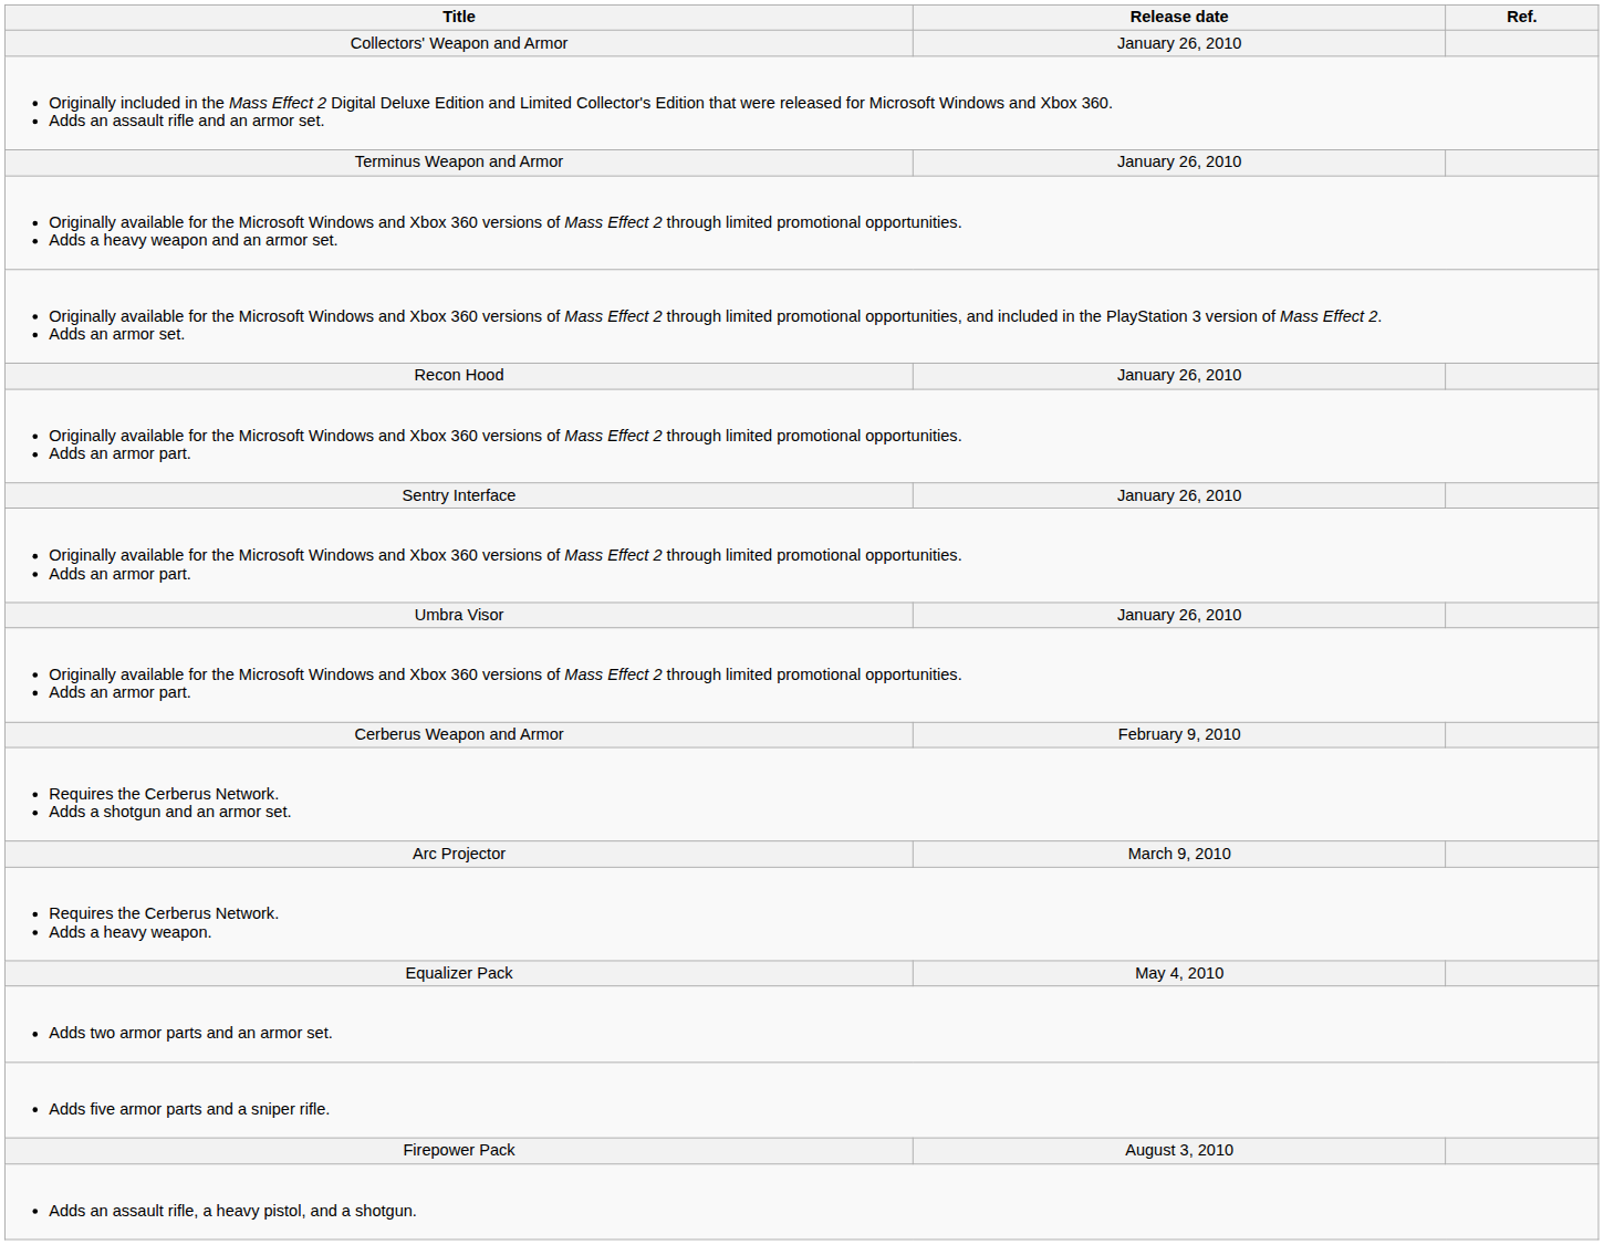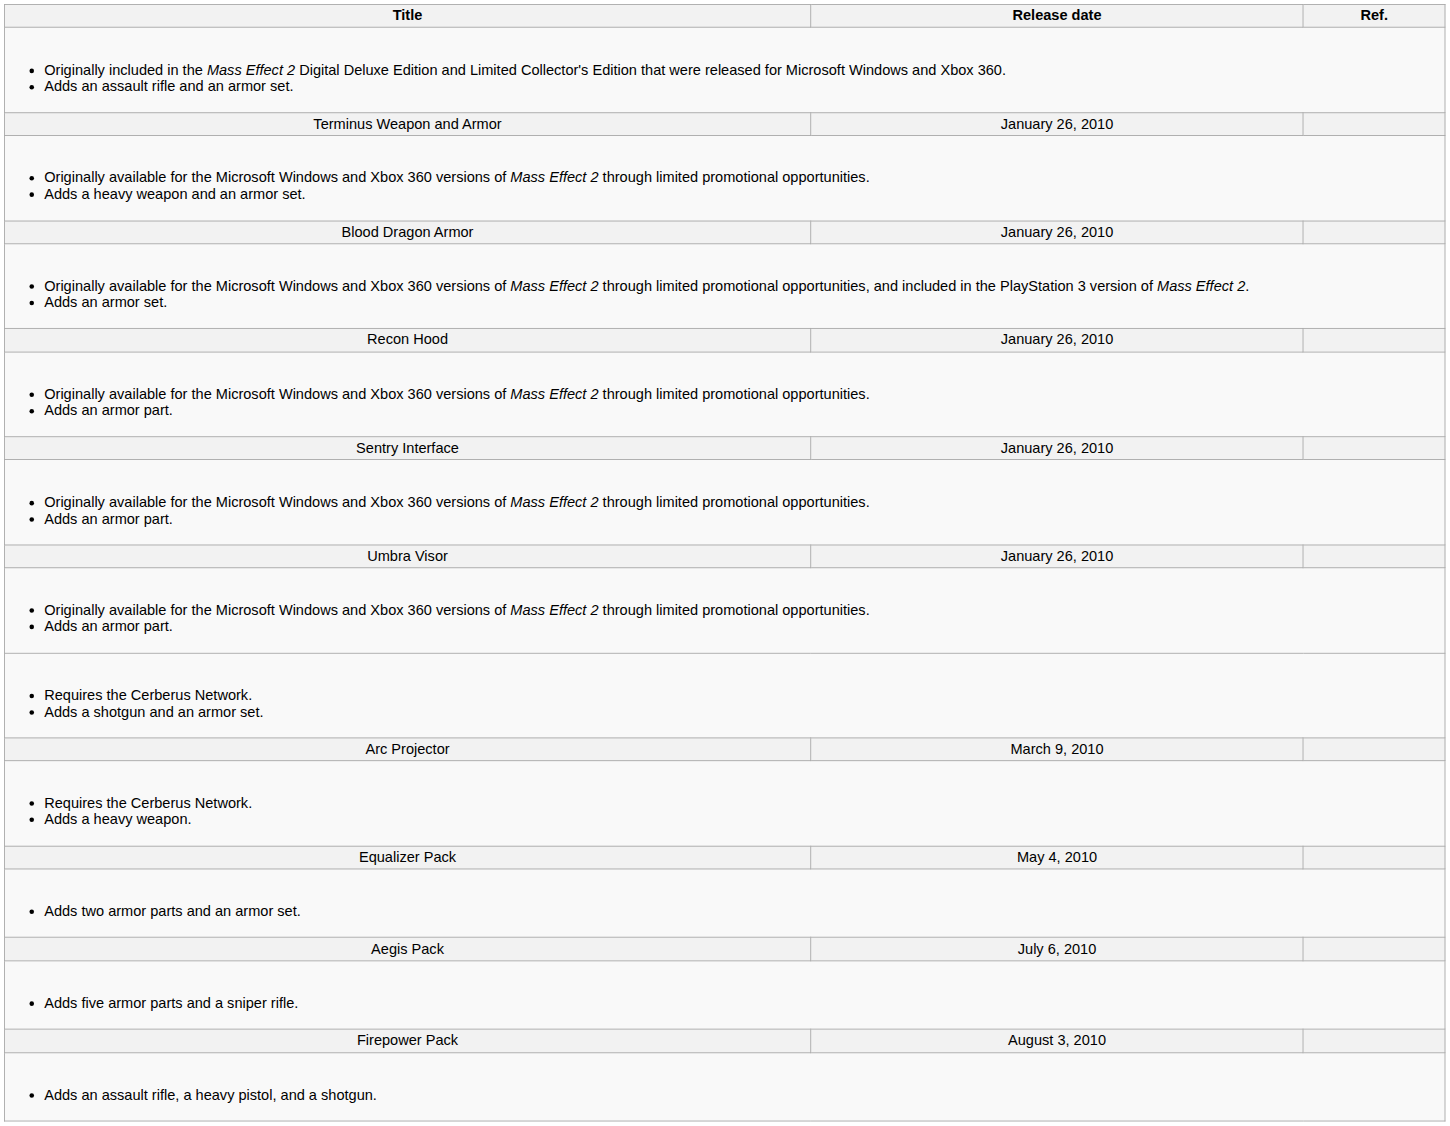 <table class="wikitable" width="100%">
 <tr style="text-align: center;">
 <th scope="col">Title</th>
 <th scope="col">Release date</th>
 <th scope="col" class="unsortable">Ref.</th>
-</tr>
-<tr bgcolor="#F2F2F2" align="center">
-<th scope="row" style="font-weight:normal;">Collectors' Weapon and Armor</th>
-<td>January 26, 2010</td>
-<td></td>
 </tr>
 <tr>
 <td colspan="3"><br><ul><li>Originally included in the <em>Mass Effect 2</em> Digital Deluxe Edition and Limited Collector's Edition that were released for Microsoft Windows and Xbox 360.</li><li>Adds an assault rifle and an armor set.</li></ul></td>
 </tr>
 <tr bgcolor="#F2F2F2" align="center">
 <th scope="row" style="font-weight:normal;">Terminus Weapon and Armor</th>
 <td>January 26, 2010</td>
 <td></td>
 </tr>
 <tr>
 <td colspan="3"><br><ul><li>Originally available for the Microsoft Windows and Xbox 360 versions of <em>Mass Effect 2</em> through limited promotional opportunities.</li><li>Adds a heavy weapon and an armor set.</li></ul></td>
+</tr>
+<tr bgcolor="#F2F2F2" align="center">
+<th scope="row" style="font-weight:normal;">Blood Dragon Armor</th>
+<td>January 26, 2010</td>
+<td></td>
 </tr>
 <tr>
 <td colspan="3"><br><ul><li>Originally available for the Microsoft Windows and Xbox 360 versions of <em>Mass Effect 2</em> through limited promotional opportunities, and included in the PlayStation 3 version of <em>Mass Effect 2</em>.</li><li>Adds an armor set.</li></ul></td>
 </tr>
 <tr bgcolor="#F2F2F2" align="center">
 <th scope="row" style="font-weight:normal;">Recon Hood</th>
 <td>January 26, 2010</td>
 <td></td>
 </tr>
 <tr>
 <td colspan="3"><br><ul><li>Originally available for the Microsoft Windows and Xbox 360 versions of <em>Mass Effect 2</em> through limited promotional opportunities.</li><li>Adds an armor part.</li></ul></td>
 </tr>
 <tr bgcolor="#F2F2F2" align="center">
 <th scope="row" style="font-weight:normal;">Sentry Interface</th>
 <td>January 26, 2010</td>
 <td></td>
 </tr>
 <tr>
 <td colspan="3"><br><ul><li>Originally available for the Microsoft Windows and Xbox 360 versions of <em>Mass Effect 2</em> through limited promotional opportunities.</li><li>Adds an armor part.</li></ul></td>
 </tr>
 <tr bgcolor="#F2F2F2" align="center">
 <th scope="row" style="font-weight:normal;">Umbra Visor</th>
 <td>January 26, 2010</td>
 <td></td>
 </tr>
 <tr>
 <td colspan="3"><br><ul><li>Originally available for the Microsoft Windows and Xbox 360 versions of <em>Mass Effect 2</em> through limited promotional opportunities.</li><li>Adds an armor part.</li></ul></td>
 </tr>
-<tr bgcolor="#F2F2F2" align="center">
-<th scope="row" style="font-weight:normal;">Cerberus Weapon and Armor</th>
-<td>February 9, 2010</td>
-<td></td>
-</tr>
 <tr>
 <td colspan="3"><br><ul><li>Requires the Cerberus Network.</li><li>Adds a shotgun and an armor set.</li></ul></td>
 </tr>
 <tr bgcolor="#F2F2F2" align="center">
 <th scope="row" style="font-weight:normal;">Arc Projector</th>
 <td>March 9, 2010</td>
 <td></td>
 </tr>
 <tr>
 <td colspan="3"><br><ul><li>Requires the Cerberus Network.</li><li>Adds a heavy weapon.</li></ul></td>
 </tr>
 <tr bgcolor="#F2F2F2" align="center">
 <th scope="row" style="font-weight:normal;">Equalizer Pack</th>
 <td>May 4, 2010</td>
 <td></td>
 </tr>
 <tr>
 <td colspan="3"><br><ul><li>Adds two armor parts and an armor set.</li></ul></td>
 </tr>
+<tr bgcolor="#F2F2F2" align="center">
+<th scope="row" style="font-weight:normal;">Aegis Pack</th>
+<td>July 6, 2010</td>
+<td></td>
+</tr>
 <tr>
 <td colspan="3"><br><ul><li>Adds five armor parts and a sniper rifle.</li></ul></td>
 </tr>
 <tr bgcolor="#F2F2F2" align="center">
 <th scope="row" style="font-weight:normal;">Firepower Pack</th>
 <td>August 3, 2010</td>
 <td></td>
 </tr>
 <tr>
 <td colspan="3"><br><ul><li>Adds an assault rifle, a heavy pistol, and a shotgun.</li></ul></td>
 </tr>
 </table>
